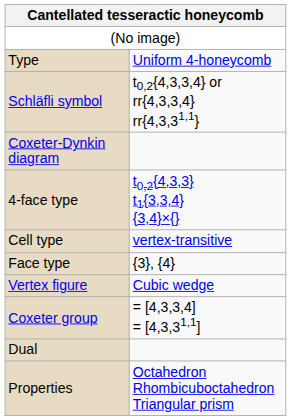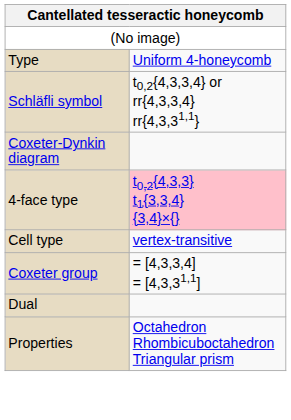 <table class="wikitable" align="right" style="margin-left:10px" width="320">
 <tr>
 <th bgcolor=#e7dcc3 colspan=2>Cantellated tesseractic honeycomb</th>
 </tr>
 <tr>
 <td bgcolor=#ffffff align=center colspan=2>(No image)</td>
 </tr>
 <tr>
 <td bgcolor=#e7dcc3>Type</td>
 <td><a href='#'>Uniform 4-honeycomb</a></td>
 </tr>
 <tr>
 <td bgcolor=#e7dcc3><a href='#'>Schläfli symbol</a></td>
 <td>t<sub>0,2</sub>{4,3,3,4} or rr{4,3,3,4}<br>rr{4,3,3<sup>1,1</sup>}</td>
 </tr>
 <tr>
 <td bgcolor=#e7dcc3><a href='#'>Coxeter-Dynkin diagram</a></td>
 <td><br></td>
 </tr>
 <tr>
 <td bgcolor=#e7dcc3>4-face type</td>
-<td><a href='#'>t<sub>0,2</sub>{4,3,3}</a> <br><a href='#'>t<sub>1</sub>{3,3,4}</a> <br><a href='#'>{3,4}×{}</a> </td>
+<td style="background: pink;"><a href='#'>t<sub>0,2</sub>{4,3,3}</a> <br><a href='#'>t<sub>1</sub>{3,3,4}</a> <br><a href='#'>{3,4}×{}</a> </td>
 </tr>
 <tr>
 <td bgcolor=#e7dcc3>Cell type</td>
 <td><a href='#'>vertex-transitive</a></td>
-</tr>
-<tr>
-<td bgcolor=#e7dcc3>Face type</td>
-<td>{3}, {4}</td>
-</tr>
-<tr>
-<td bgcolor=#e7dcc3><a href='#'>Vertex figure</a></td>
-<td><a href='#'>Cubic wedge</a></td>
 </tr>
 <tr>
 <td bgcolor=#e7dcc3><a href='#'>Coxeter group</a></td>
 <td> = [4,3,3,4]<br> = [4,3,3<sup>1,1</sup>]</td>
 </tr>
 <tr>
 <td bgcolor=#e7dcc3>Dual</td>
 <td></td>
 </tr>
 <tr>
 <td bgcolor=#e7dcc3>Properties</td>
 <td><a href='#'>Octahedron</a> <br><a href='#'>Rhombicuboctahedron</a> <br><a href='#'>Triangular prism</a> </td>
 </tr>
 </table>
